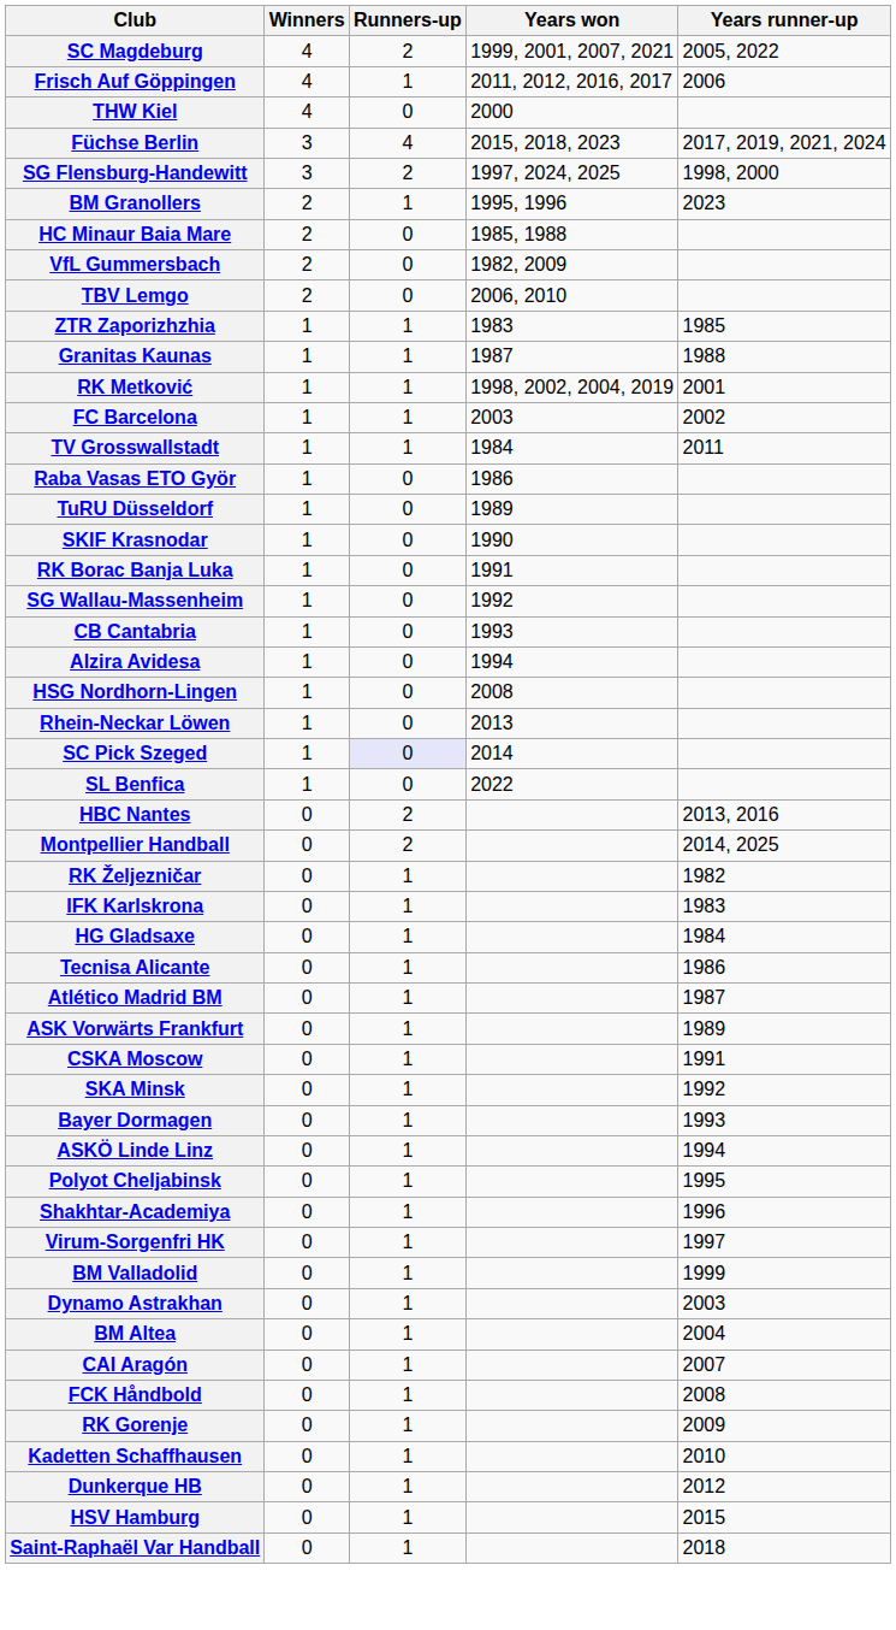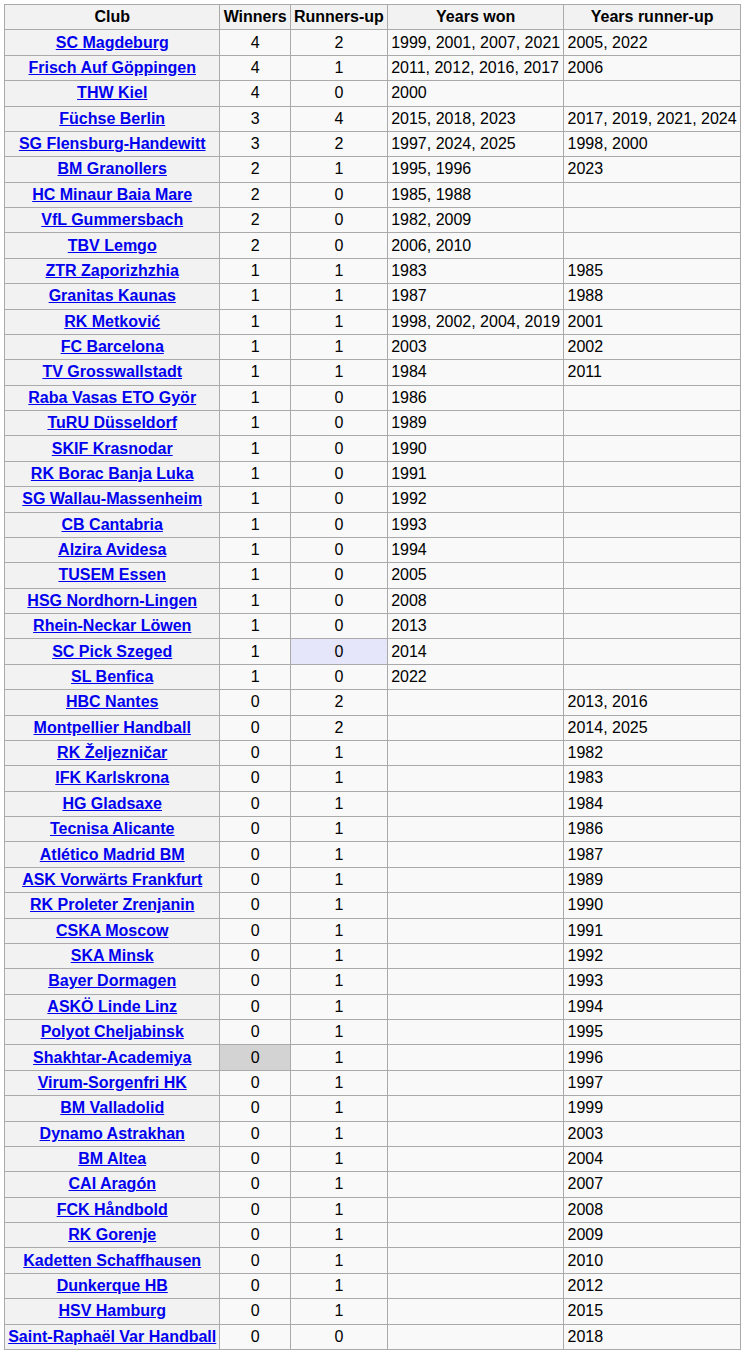 <table class="wikitable plainrowheaders sortable">
 <tr>
 <th scope=col>Club</th>
 <th scope=col>Winners</th>
 <th scope=col>Runners-up</th>
 <th scope=col>Years won</th>
 <th scope=col>Years runner-up</th>
 </tr>
 <tr>
 <th scope=row> <a href='#'>SC Magdeburg</a></th>
 <td style="text-align:center;">4</td>
 <td style="text-align:center;">2</td>
 <td>1999, 2001, 2007, 2021</td>
 <td>2005, 2022</td>
 </tr>
 <tr>
 <th scope=row> <a href='#'>Frisch Auf Göppingen</a></th>
 <td style="text-align:center;">4</td>
 <td style="text-align:center;">1</td>
 <td>2011, 2012, 2016, 2017</td>
 <td>2006</td>
 </tr>
 <tr>
 <th scope=row> <a href='#'>THW Kiel</a></th>
 <td style="text-align:center;">4</td>
 <td style="text-align:center;">0</td>
 <td>2000</td>
 <td></td>
 </tr>
 <tr>
 <th scope=row> <a href='#'>Füchse Berlin</a></th>
 <td style="text-align:center;">3</td>
 <td style="text-align:center;">4</td>
 <td>2015, 2018, 2023</td>
 <td>2017, 2019, 2021, 2024</td>
 </tr>
 <tr>
 <th scope=row> <a href='#'>SG Flensburg-Handewitt</a></th>
 <td style="text-align:center;">3</td>
 <td style="text-align:center;">2</td>
 <td>1997, 2024, 2025</td>
 <td>1998, 2000</td>
 </tr>
 <tr>
 <th scope=row> <a href='#'>BM Granollers</a></th>
 <td style="text-align:center;">2</td>
 <td style="text-align:center;">1</td>
 <td>1995, 1996</td>
 <td>2023</td>
 </tr>
 <tr>
 <th scope=row> <a href='#'>HC Minaur Baia Mare</a></th>
 <td style="text-align:center;">2</td>
 <td style="text-align:center;">0</td>
 <td>1985, 1988</td>
 <td></td>
 </tr>
 <tr>
 <th scope=row> <a href='#'>VfL Gummersbach</a></th>
 <td style="text-align:center;">2</td>
 <td style="text-align:center;">0</td>
 <td>1982, 2009</td>
 <td></td>
 </tr>
 <tr>
 <th scope=row> <a href='#'>TBV Lemgo</a></th>
 <td style="text-align:center;">2</td>
 <td style="text-align:center;">0</td>
 <td>2006, 2010</td>
 <td></td>
 </tr>
 <tr>
 <th scope=row> <a href='#'>ZTR Zaporizhzhia</a></th>
 <td style="text-align:center;">1</td>
 <td style="text-align:center;">1</td>
 <td>1983</td>
 <td>1985</td>
 </tr>
 <tr>
 <th scope=row> <a href='#'>Granitas Kaunas</a></th>
 <td style="text-align:center;">1</td>
 <td style="text-align:center;">1</td>
 <td>1987</td>
 <td>1988</td>
 </tr>
 <tr>
 <th scope=row> <a href='#'>RK Metković</a></th>
 <td style="text-align:center;">1</td>
 <td style="text-align:center;">1</td>
 <td>1998, 2002, 2004, 2019</td>
 <td>2001</td>
 </tr>
 <tr>
 <th scope=row> <a href='#'>FC Barcelona</a></th>
 <td style="text-align:center;">1</td>
 <td style="text-align:center;">1</td>
 <td>2003</td>
 <td>2002</td>
 </tr>
 <tr>
 <th scope=row> <a href='#'>TV Grosswallstadt</a></th>
 <td style="text-align:center;">1</td>
 <td style="text-align:center;">1</td>
 <td>1984</td>
 <td>2011</td>
 </tr>
 <tr>
 <th scope=row> <a href='#'>Raba Vasas ETO Györ</a></th>
 <td style="text-align:center;">1</td>
 <td style="text-align:center;">0</td>
 <td>1986</td>
 <td></td>
 </tr>
 <tr>
 <th scope=row> <a href='#'>TuRU Düsseldorf</a></th>
 <td style="text-align:center;">1</td>
 <td style="text-align:center;">0</td>
 <td>1989</td>
 <td></td>
 </tr>
 <tr>
 <th scope=row> <a href='#'>SKIF Krasnodar</a></th>
 <td style="text-align:center;">1</td>
 <td style="text-align:center;">0</td>
 <td>1990</td>
 <td></td>
 </tr>
 <tr>
 <th scope=row> <a href='#'>RK Borac Banja Luka</a></th>
 <td style="text-align:center;">1</td>
 <td style="text-align:center;">0</td>
 <td>1991</td>
 <td></td>
 </tr>
 <tr>
 <th scope=row> <a href='#'>SG Wallau-Massenheim</a></th>
 <td style="text-align:center;">1</td>
 <td style="text-align:center;">0</td>
 <td>1992</td>
 <td></td>
 </tr>
 <tr>
 <th scope=row> <a href='#'>CB Cantabria</a></th>
 <td style="text-align:center;">1</td>
 <td style="text-align:center;">0</td>
 <td>1993</td>
 <td></td>
 </tr>
 <tr>
 <th scope=row> <a href='#'>Alzira Avidesa</a></th>
 <td style="text-align:center;">1</td>
 <td style="text-align:center;">0</td>
 <td>1994</td>
 <td></td>
 </tr>
 <tr>
+<th scope=row> <a href='#'>TUSEM Essen</a></th>
+<td style="text-align:center;">1</td>
+<td style="text-align:center;">0</td>
+<td>2005</td>
+<td></td>
+</tr>
+<tr>
 <th scope=row> <a href='#'>HSG Nordhorn-Lingen</a></th>
 <td style="text-align:center;">1</td>
 <td style="text-align:center;">0</td>
 <td>2008</td>
 <td></td>
 </tr>
 <tr>
 <th scope=row> <a href='#'>Rhein-Neckar Löwen</a></th>
 <td style="text-align:center;">1</td>
 <td style="text-align:center;">0</td>
 <td>2013</td>
 <td></td>
 </tr>
 <tr>
 <th scope=row> <a href='#'>SC Pick Szeged</a></th>
 <td style="text-align:center;">1</td>
 <td style="background: lavender; text-align:center;">0</td>
 <td>2014</td>
 <td></td>
 </tr>
 <tr>
 <th scope=row> <a href='#'>SL Benfica</a></th>
 <td style="text-align:center;">1</td>
 <td style="text-align:center;">0</td>
 <td>2022</td>
 <td></td>
 </tr>
 <tr>
 <th scope=row> <a href='#'>HBC Nantes</a></th>
 <td style="text-align:center;">0</td>
 <td style="text-align:center;">2</td>
 <td></td>
 <td>2013, 2016</td>
 </tr>
 <tr>
 <th scope=row> <a href='#'>Montpellier Handball</a></th>
 <td style="text-align:center;">0</td>
 <td style="text-align:center;">2</td>
 <td></td>
 <td>2014, 2025</td>
 </tr>
 <tr>
 <th scope=row> <a href='#'>RK Željezničar</a></th>
 <td style="text-align:center;">0</td>
 <td style="text-align:center;">1</td>
 <td></td>
 <td>1982</td>
 </tr>
 <tr>
 <th scope=row> <a href='#'>IFK Karlskrona</a></th>
 <td style="text-align:center;">0</td>
 <td style="text-align:center;">1</td>
 <td></td>
 <td>1983</td>
 </tr>
 <tr>
 <th scope=row> <a href='#'>HG Gladsaxe</a></th>
 <td style="text-align:center;">0</td>
 <td style="text-align:center;">1</td>
 <td></td>
 <td>1984</td>
 </tr>
 <tr>
 <th scope=row> <a href='#'>Tecnisa Alicante</a></th>
 <td style="text-align:center;">0</td>
 <td style="text-align:center;">1</td>
 <td></td>
 <td>1986</td>
 </tr>
 <tr>
 <th scope=row> <a href='#'>Atlético Madrid BM</a></th>
 <td style="text-align:center;">0</td>
 <td style="text-align:center;">1</td>
 <td></td>
 <td>1987</td>
 </tr>
 <tr>
 <th scope=row> <a href='#'>ASK Vorwärts Frankfurt</a></th>
 <td style="text-align:center;">0</td>
 <td style="text-align:center;">1</td>
 <td></td>
 <td>1989</td>
 </tr>
 <tr>
+<th scope=row> <a href='#'>RK Proleter Zrenjanin</a></th>
+<td style="text-align:center;">0</td>
+<td style="text-align:center;">1</td>
+<td></td>
+<td>1990</td>
+</tr>
+<tr>
 <th scope=row> <a href='#'>CSKA Moscow</a></th>
 <td style="text-align:center;">0</td>
 <td style="text-align:center;">1</td>
 <td></td>
 <td>1991</td>
 </tr>
 <tr>
 <th scope=row> <a href='#'>SKA Minsk</a></th>
 <td style="text-align:center;">0</td>
 <td style="text-align:center;">1</td>
 <td></td>
 <td>1992</td>
 </tr>
 <tr>
 <th scope=row> <a href='#'>Bayer Dormagen</a></th>
 <td style="text-align:center;">0</td>
 <td style="text-align:center;">1</td>
 <td></td>
 <td>1993</td>
 </tr>
 <tr>
 <th scope=row> <a href='#'>ASKÖ Linde Linz</a></th>
 <td style="text-align:center;">0</td>
 <td style="text-align:center;">1</td>
 <td></td>
 <td>1994</td>
 </tr>
 <tr>
 <th scope=row> <a href='#'>Polyot Cheljabinsk</a></th>
 <td style="text-align:center;">0</td>
 <td style="text-align:center;">1</td>
 <td></td>
 <td>1995</td>
 </tr>
 <tr>
 <th scope=row> <a href='#'>Shakhtar-Academiya</a></th>
-<td style="text-align:center;">0</td>
+<td style="background: lightgrey; text-align:center;">0</td>
 <td style="text-align:center;">1</td>
 <td></td>
 <td>1996</td>
 </tr>
 <tr>
 <th scope=row> <a href='#'>Virum-Sorgenfri HK</a></th>
 <td style="text-align:center;">0</td>
 <td style="text-align:center;">1</td>
 <td></td>
 <td>1997</td>
 </tr>
 <tr>
 <th scope=row> <a href='#'>BM Valladolid</a></th>
 <td style="text-align:center;">0</td>
 <td style="text-align:center;">1</td>
 <td></td>
 <td>1999</td>
 </tr>
 <tr>
 <th scope=row> <a href='#'>Dynamo Astrakhan</a></th>
 <td style="text-align:center;">0</td>
 <td style="text-align:center;">1</td>
 <td></td>
 <td>2003</td>
 </tr>
 <tr>
 <th scope=row> <a href='#'>BM Altea</a></th>
 <td style="text-align:center;">0</td>
 <td style="text-align:center;">1</td>
 <td></td>
 <td>2004</td>
 </tr>
 <tr>
 <th scope=row> <a href='#'>CAI Aragón</a></th>
 <td style="text-align:center;">0</td>
 <td style="text-align:center;">1</td>
 <td></td>
 <td>2007</td>
 </tr>
 <tr>
 <th scope=row> <a href='#'>FCK Håndbold</a></th>
 <td style="text-align:center;">0</td>
 <td style="text-align:center;">1</td>
 <td></td>
 <td>2008</td>
 </tr>
 <tr>
 <th scope=row> <a href='#'>RK Gorenje</a></th>
 <td style="text-align:center;">0</td>
 <td style="text-align:center;">1</td>
 <td></td>
 <td>2009</td>
 </tr>
 <tr>
 <th scope=row> <a href='#'>Kadetten Schaffhausen</a></th>
 <td style="text-align:center;">0</td>
 <td style="text-align:center;">1</td>
 <td></td>
 <td>2010</td>
 </tr>
 <tr>
 <th scope=row> <a href='#'>Dunkerque HB</a></th>
 <td style="text-align:center;">0</td>
 <td style="text-align:center;">1</td>
 <td></td>
 <td>2012</td>
 </tr>
 <tr>
 <th scope=row> <a href='#'>HSV Hamburg</a></th>
 <td style="text-align:center;">0</td>
 <td style="text-align:center;">1</td>
 <td></td>
 <td>2015</td>
 </tr>
 <tr>
 <th scope=row> <a href='#'>Saint-Raphaël Var Handball</a></th>
 <td style="text-align:center;">0</td>
-<td style="text-align:center;">1</td>
+<td style="text-align:center;">0</td>
 <td></td>
 <td>2018</td>
 </tr>
 </table>
